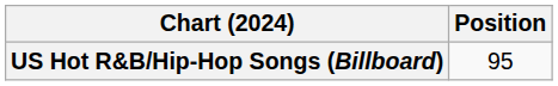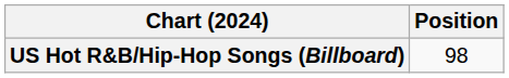 <table class="wikitable plainrowheaders" style="text-align:center">
 <tr>
 <th scope="col">Chart (2024)</th>
 <th scope="col">Position</th>
 </tr>
 <tr>
 <th scope="row">US Hot R&B/Hip-Hop Songs (<em>Billboard</em>)</th>
-<td>95</td>
+<td>98</td>
 </tr>
 </table>
